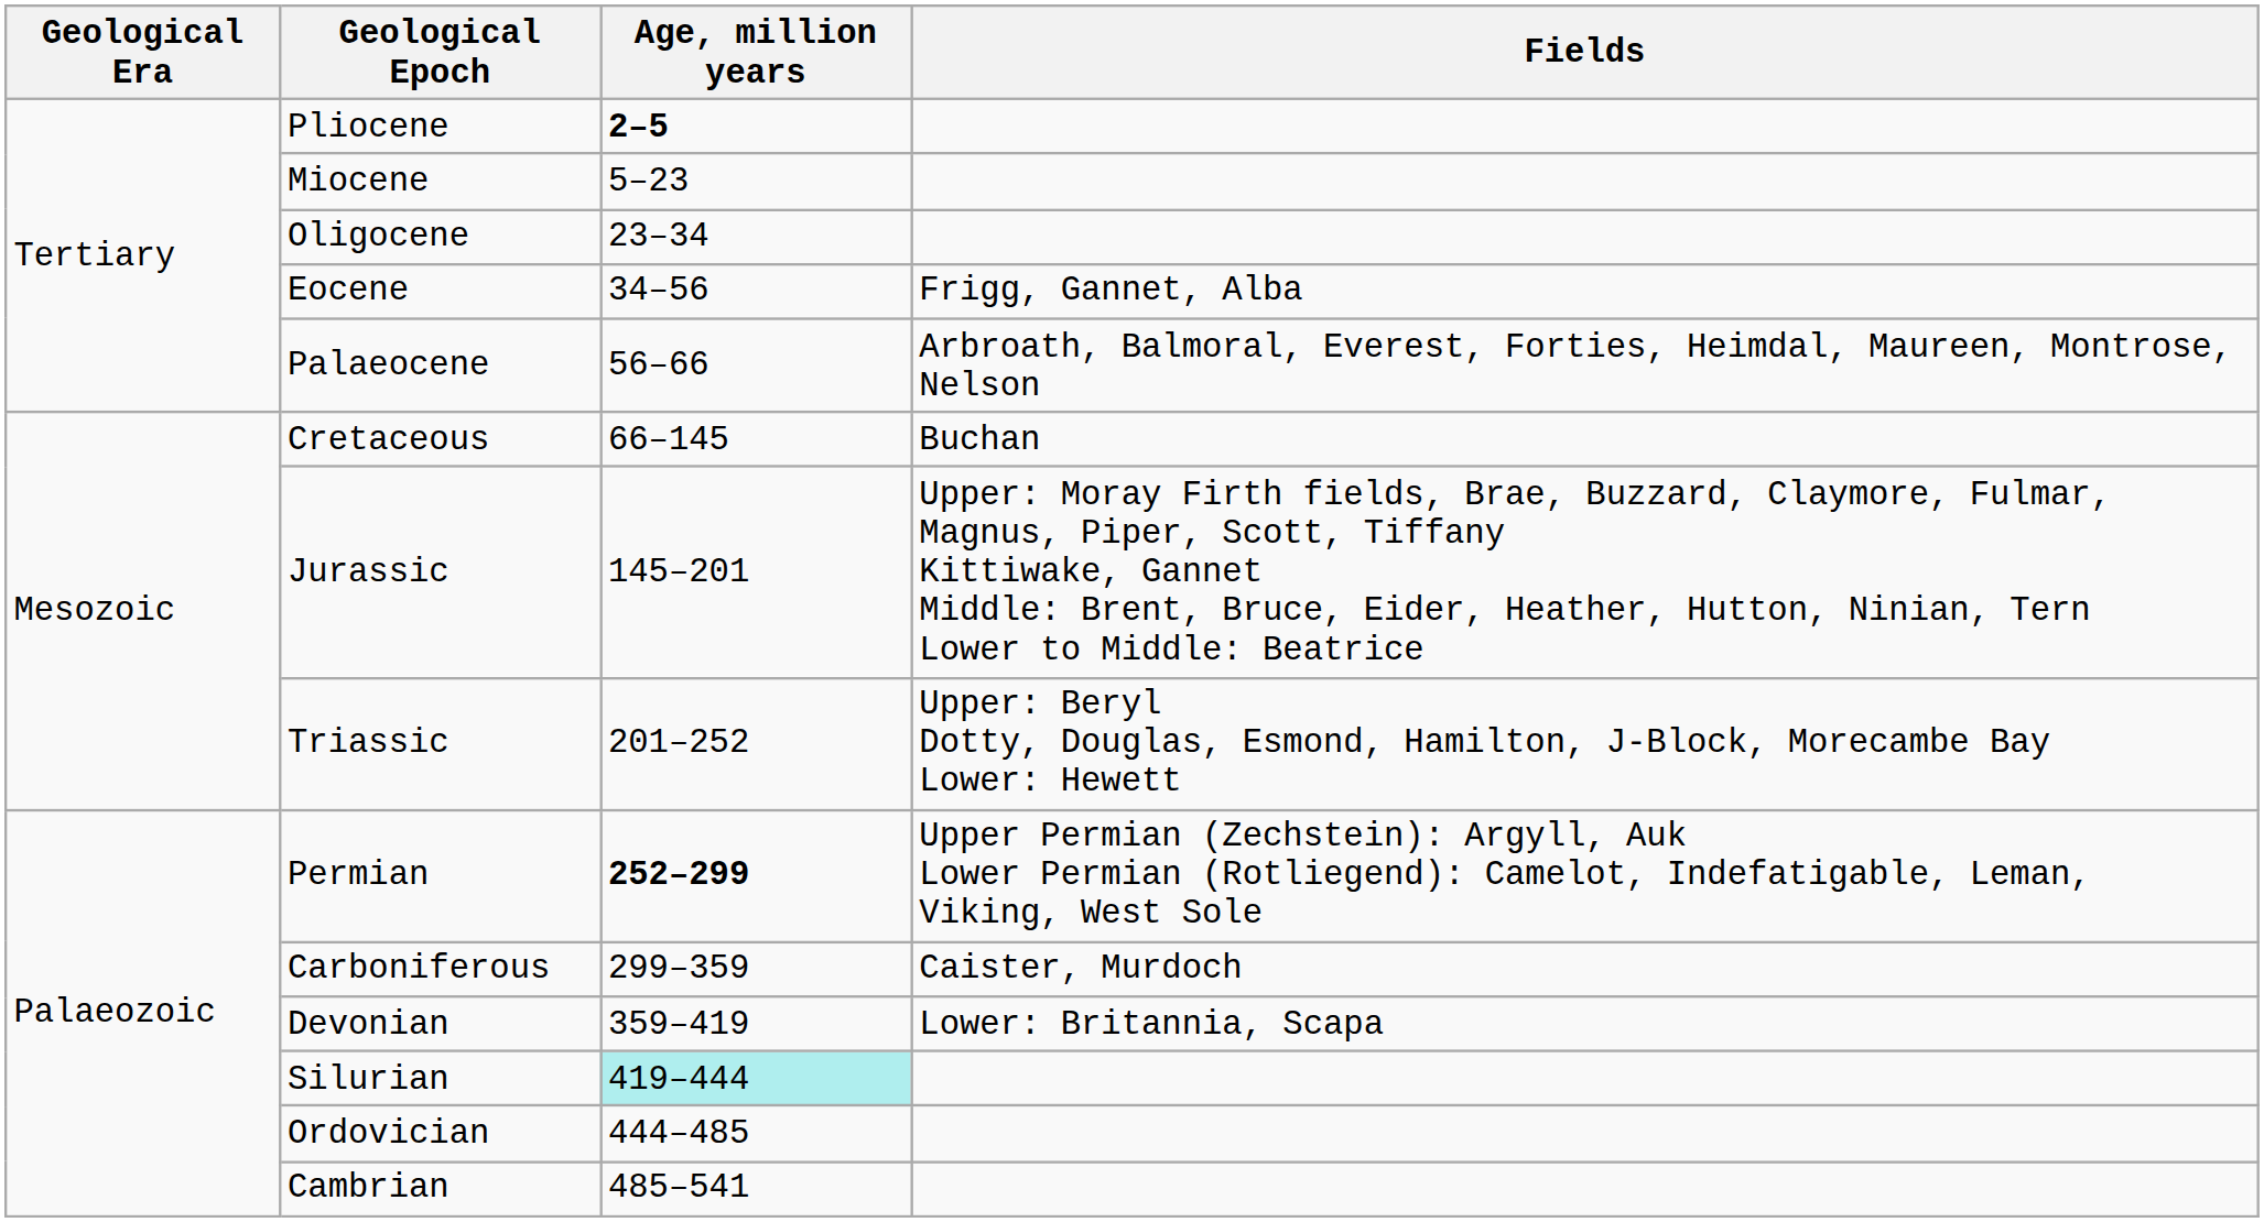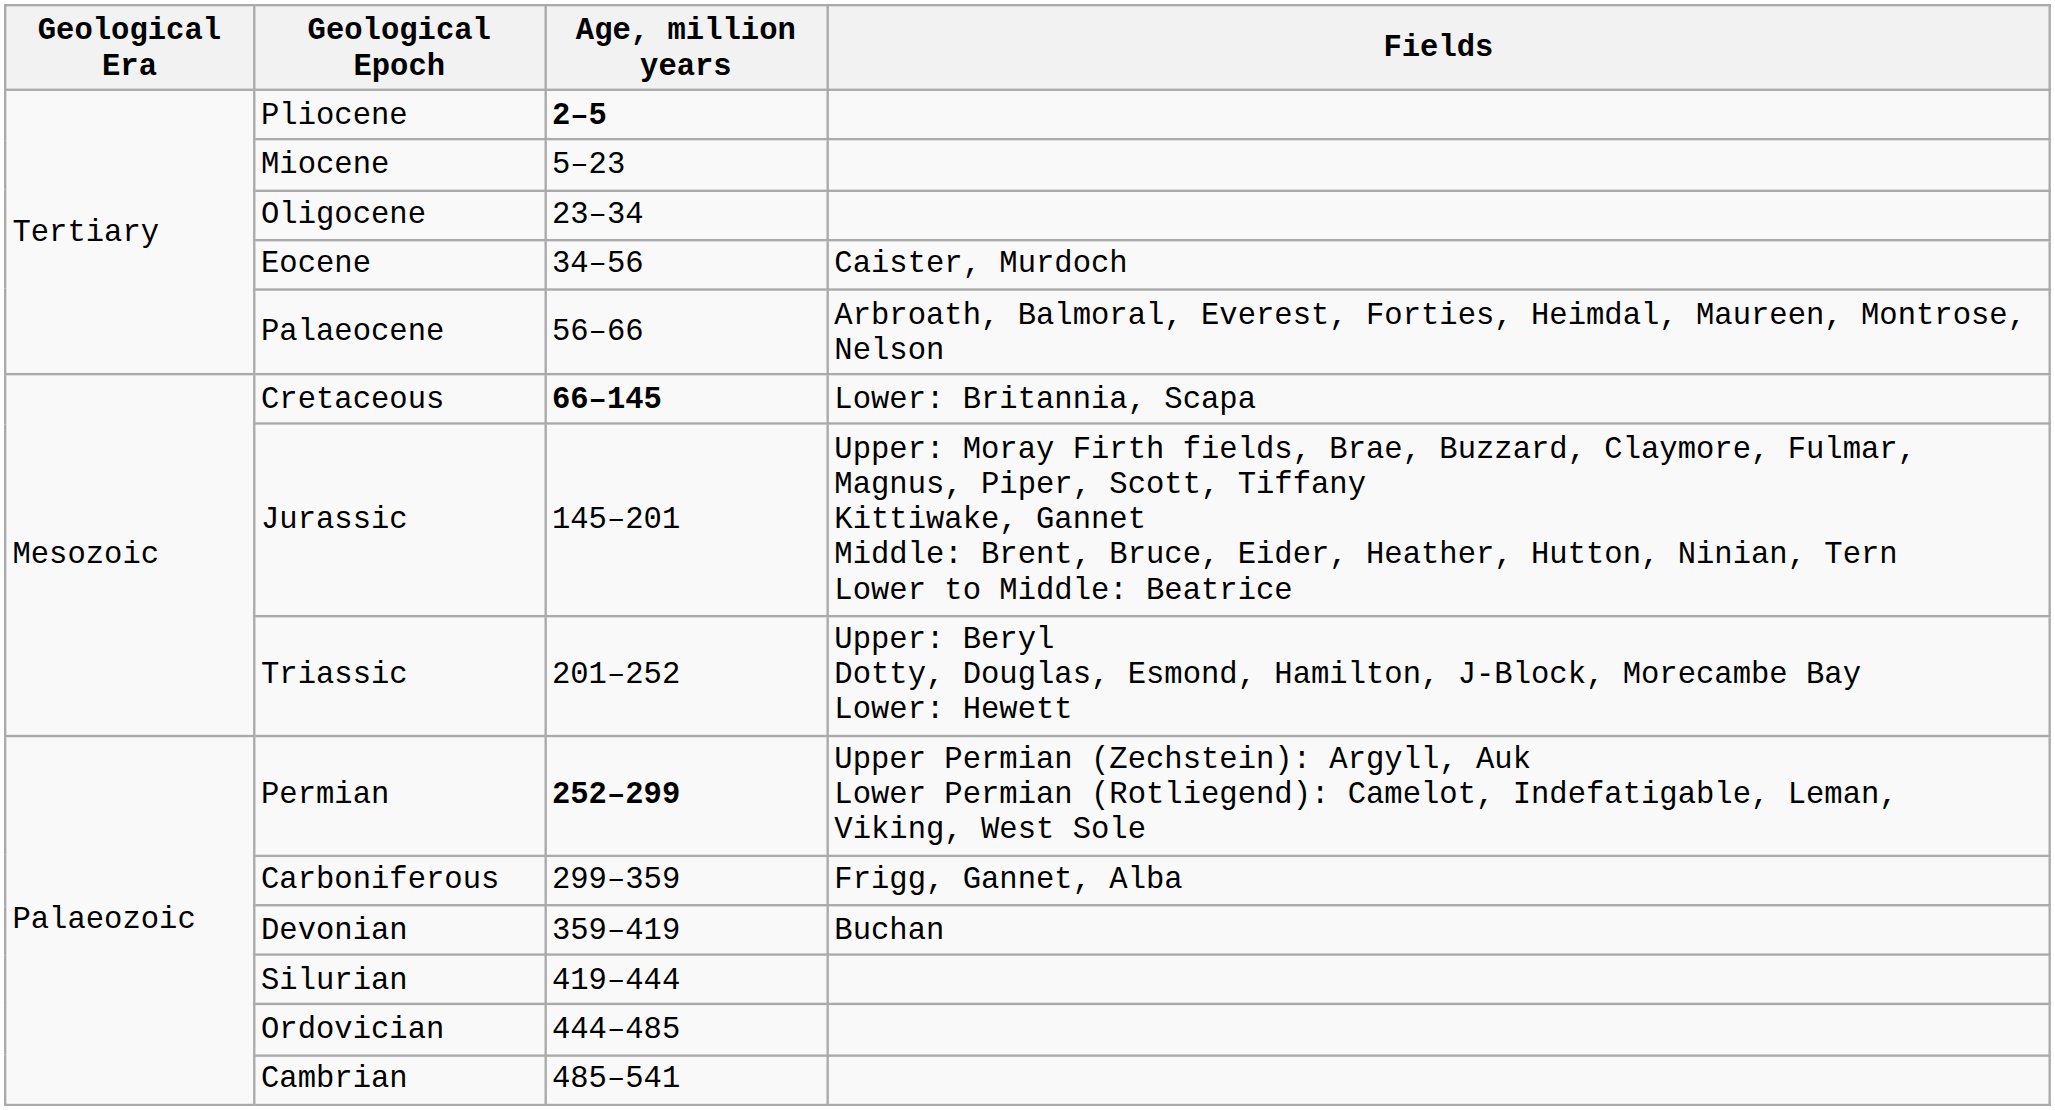 <table class="wikitable">
 <tr>
 <th>Geological Era</th>
 <th>Geological Epoch</th>
 <th>Age, million years</th>
 <th>Fields</th>
 </tr>
 <tr>
 <td rowspan="5">Tertiary</td>
 <td>Pliocene</td>
 <td><strong>2–5</strong></td>
 <td></td>
 </tr>
 <tr>
 <td>Miocene</td>
 <td>5–23</td>
 <td></td>
 </tr>
 <tr>
 <td>Oligocene</td>
 <td>23–34</td>
 <td></td>
 </tr>
 <tr>
 <td>Eocene</td>
 <td>34–56</td>
-<td>Frigg, Gannet, Alba</td>
+<td>Caister, Murdoch</td>
 </tr>
 <tr>
 <td>Palaeocene</td>
 <td>56–66</td>
 <td>Arbroath, Balmoral, Everest, Forties, Heimdal, Maureen, Montrose,  Nelson</td>
 </tr>
 <tr>
 <td rowspan="3">Mesozoic</td>
 <td>Cretaceous</td>
-<td>66–145</td>
-<td>Buchan</td>
+<td><strong>66–145</strong></td>
+<td>Lower: Britannia, Scapa</td>
 </tr>
 <tr>
 <td>Jurassic</td>
 <td>145–201</td>
 <td>Upper: Moray Firth fields, Brae,  Buzzard, Claymore, Fulmar, Magnus, Piper, Scott, Tiffany<br>Kittiwake, Gannet<br>Middle: Brent, Bruce, Eider, Heather, Hutton, Ninian, Tern<br>Lower to Middle: Beatrice</td>
 </tr>
 <tr>
 <td>Triassic</td>
 <td>201–252</td>
 <td>Upper: Beryl<br>Dotty, Douglas, Esmond, Hamilton, J-Block, Morecambe Bay<br>Lower: Hewett</td>
 </tr>
 <tr>
 <td rowspan="6">Palaeozoic</td>
 <td>Permian</td>
 <td><strong>252–299</strong></td>
 <td>Upper Permian (Zechstein): Argyll, Auk<br>Lower Permian (Rotliegend): Camelot, Indefatigable, Leman, Viking, West Sole</td>
 </tr>
 <tr>
 <td>Carboniferous</td>
 <td>299–359</td>
-<td>Caister, Murdoch</td>
+<td>Frigg, Gannet, Alba</td>
 </tr>
 <tr>
 <td>Devonian</td>
 <td>359–419</td>
-<td>Lower: Britannia, Scapa</td>
+<td>Buchan</td>
 </tr>
 <tr>
 <td>Silurian</td>
-<td style="background: paleturquoise;">419–444</td>
+<td>419–444</td>
 <td></td>
 </tr>
 <tr>
 <td>Ordovician</td>
 <td>444–485</td>
 <td></td>
 </tr>
 <tr>
 <td>Cambrian</td>
 <td>485–541</td>
 <td></td>
 </tr>
 </table>
